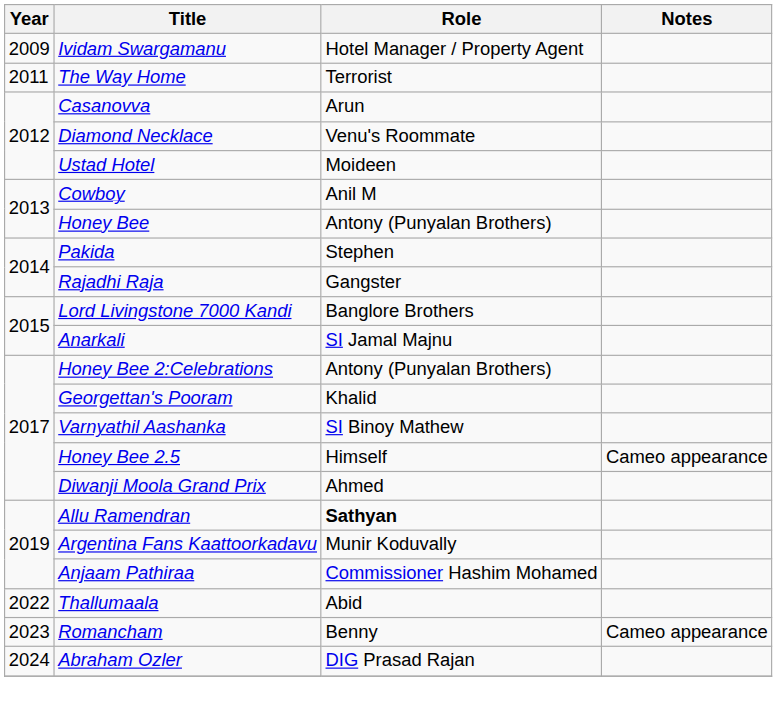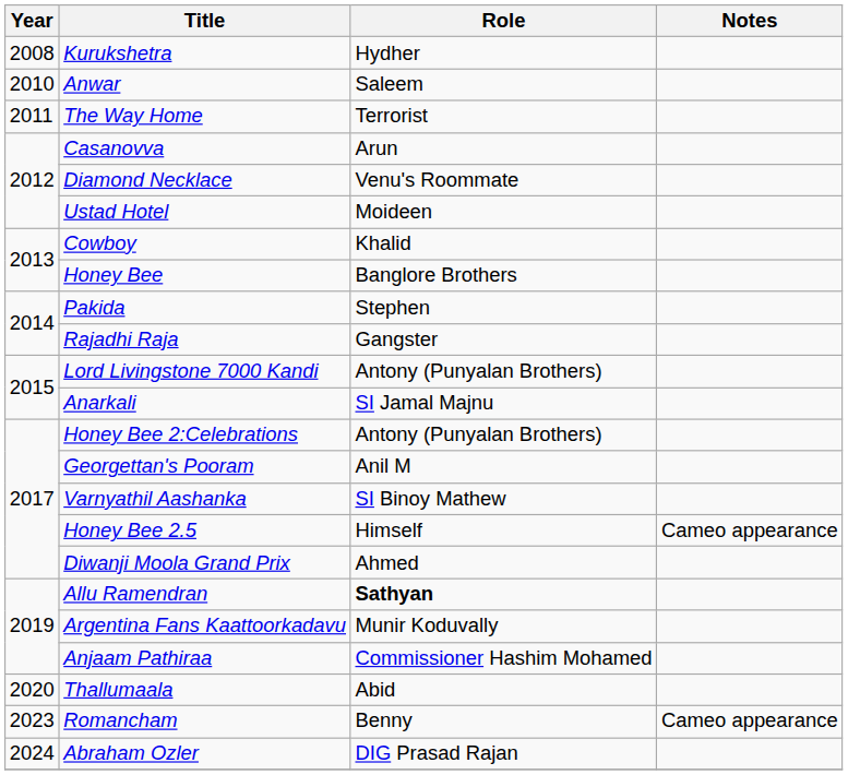 <table class="wikitable sortable">
 <tr>
 <th>Year</th>
 <th>Title</th>
 <th>Role</th>
 <th class="unsortable">Notes</th>
 </tr>
 <tr>
-<td>2009</td>
-<td><em><a href='#'>Ividam Swargamanu</a></em></td>
-<td>Hotel Manager / Property Agent</td>
+<td>2008</td>
+<td><em><a href='#'>Kurukshetra</a></em></td>
+<td>Hydher</td>
+<td></td>
+</tr>
+<tr>
+<td>2010</td>
+<td><em><a href='#'>Anwar</a></em></td>
+<td>Saleem</td>
 <td></td>
 </tr>
 <tr>
 <td>2011</td>
 <td><em><a href='#'>The Way Home</a></em></td>
 <td>Terrorist</td>
 <td></td>
 </tr>
 <tr>
 <td rowspan=3>2012</td>
 <td><em><a href='#'>Casanovva</a></em></td>
 <td>Arun</td>
 <td></td>
 </tr>
 <tr>
 <td><em><a href='#'>Diamond Necklace</a></em></td>
 <td>Venu's Roommate</td>
 <td></td>
 </tr>
 <tr>
 <td><em><a href='#'>Ustad Hotel</a></em></td>
 <td>Moideen</td>
 <td></td>
 </tr>
 <tr>
 <td rowspan=2>2013</td>
 <td><em><a href='#'>Cowboy</a></em></td>
-<td>Anil M</td>
+<td>Khalid</td>
 <td></td>
 </tr>
 <tr>
 <td><em><a href='#'>Honey Bee</a></em></td>
-<td>Antony (Punyalan Brothers)</td>
+<td>Banglore Brothers</td>
 <td></td>
 </tr>
 <tr>
 <td rowspan=2>2014</td>
 <td><em><a href='#'>Pakida</a></em></td>
 <td>Stephen</td>
 <td></td>
 </tr>
 <tr>
 <td><em><a href='#'>Rajadhi Raja</a></em></td>
 <td>Gangster</td>
 <td></td>
 </tr>
 <tr>
 <td rowspan=2>2015</td>
 <td><em><a href='#'>Lord Livingstone 7000 Kandi</a></em></td>
-<td>Banglore Brothers</td>
+<td>Antony (Punyalan Brothers)</td>
 <td></td>
 </tr>
 <tr>
 <td><em><a href='#'>Anarkali</a></em></td>
 <td><a href='#'>SI</a> Jamal Majnu</td>
 <td></td>
 </tr>
 <tr>
 <td rowspan=5>2017</td>
 <td><em><a href='#'>Honey Bee 2:Celebrations</a></em></td>
 <td>Antony (Punyalan Brothers)</td>
 <td></td>
 </tr>
 <tr>
 <td><em><a href='#'>Georgettan's Pooram</a></em></td>
-<td>Khalid</td>
+<td>Anil M</td>
 <td></td>
 </tr>
 <tr>
 <td><em><a href='#'>Varnyathil Aashanka</a></em></td>
 <td><a href='#'>SI</a> Binoy Mathew</td>
 <td></td>
 </tr>
 <tr>
 <td><em><a href='#'>Honey Bee 2.5</a></em></td>
 <td>Himself</td>
 <td>Cameo appearance</td>
 </tr>
 <tr>
 <td><em><a href='#'> Diwanji Moola Grand Prix</a></em></td>
 <td>Ahmed</td>
 <td></td>
 </tr>
 <tr>
 <td rowspan=3>2019</td>
 <td><em> <a href='#'>Allu Ramendran</a> </em></td>
 <td><strong>Sathyan</strong></td>
 <td></td>
 </tr>
 <tr>
 <td><em><a href='#'>Argentina Fans Kaattoorkadavu</a></em></td>
 <td>Munir Koduvally</td>
 <td></td>
 </tr>
 <tr>
 <td><em><a href='#'>Anjaam Pathiraa</a></em></td>
 <td><a href='#'>Commissioner</a> Hashim Mohamed</td>
 <td></td>
 </tr>
 <tr>
-<td>2022</td>
+<td>2020</td>
 <td><em><a href='#'>Thallumaala</a></em></td>
 <td>Abid</td>
 <td></td>
 </tr>
 <tr>
 <td>2023</td>
 <td><em><a href='#'>Romancham</a></em></td>
 <td>Benny</td>
 <td>Cameo appearance</td>
 </tr>
 <tr>
 <td>2024</td>
 <td><em><a href='#'>Abraham Ozler</a></em></td>
 <td><a href='#'>DIG</a> Prasad Rajan</td>
 <td></td>
 </tr>
 <tr>
 </tr>
 </table>
